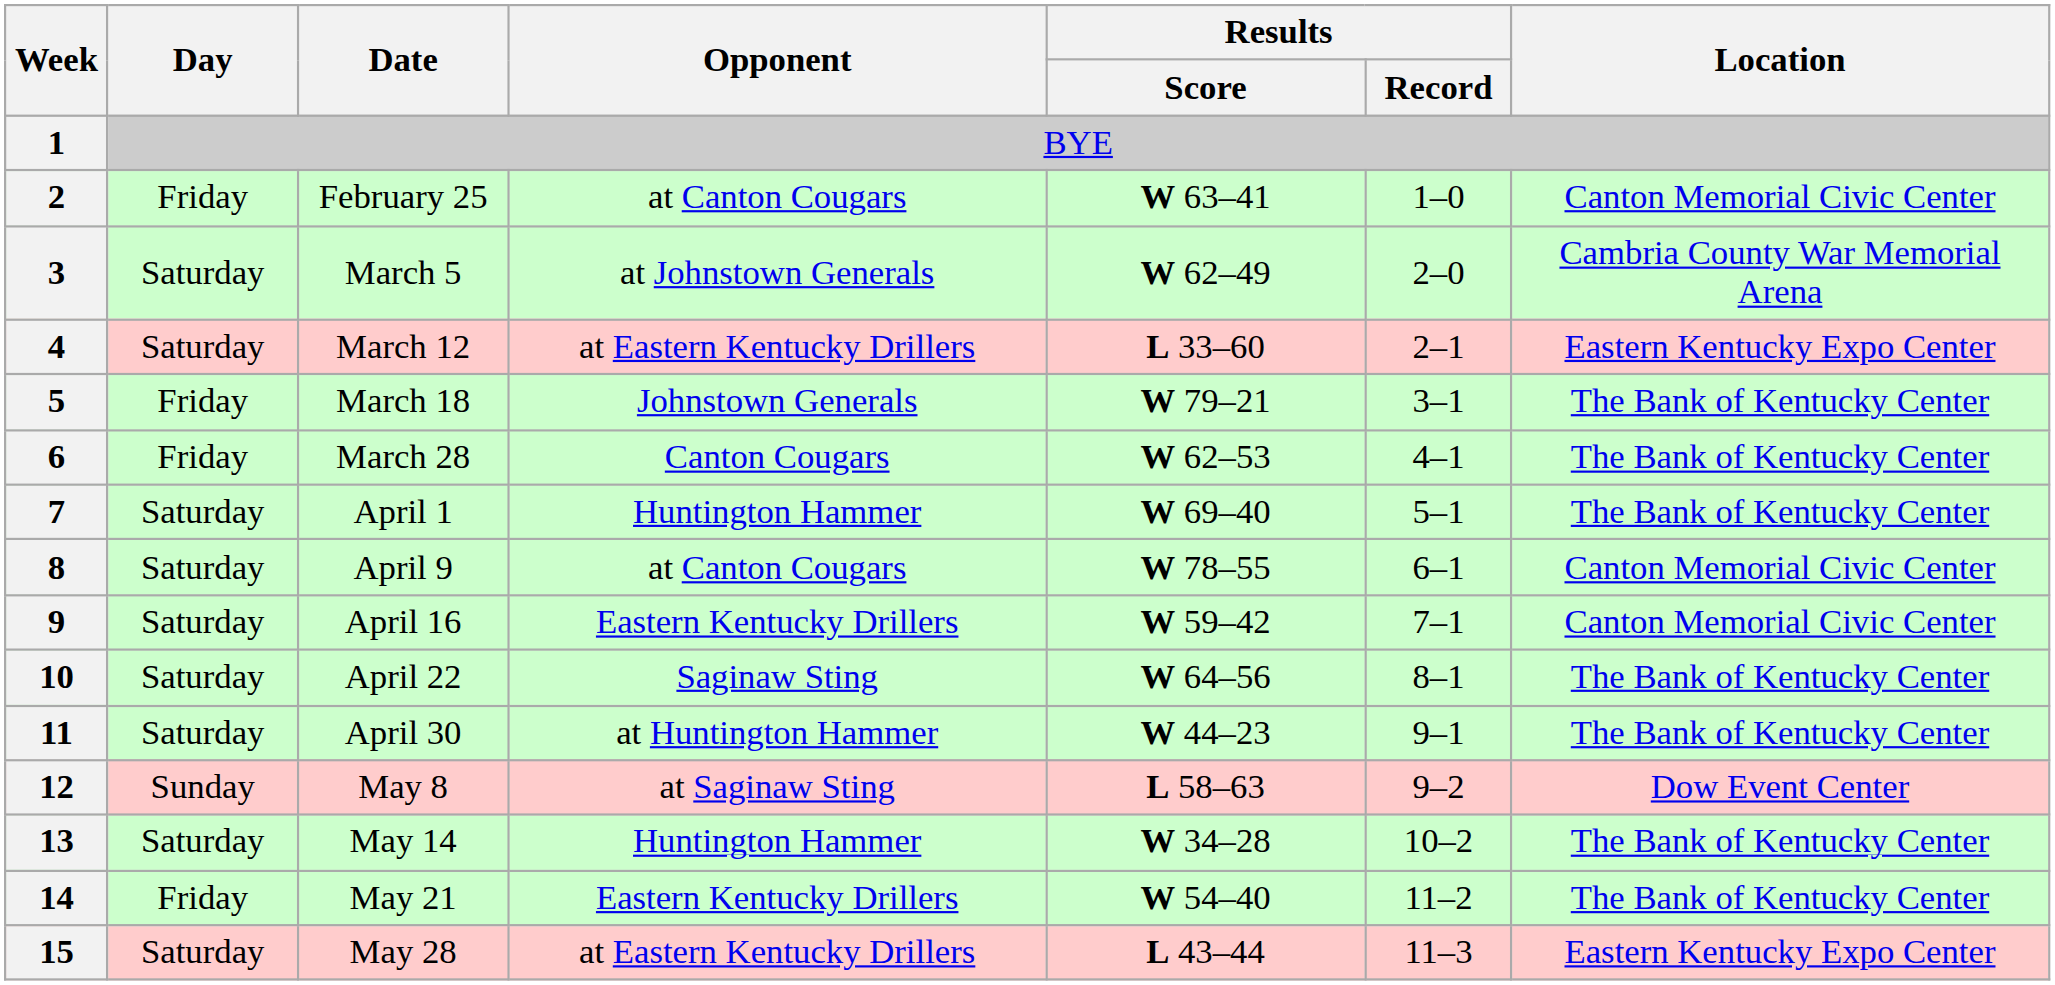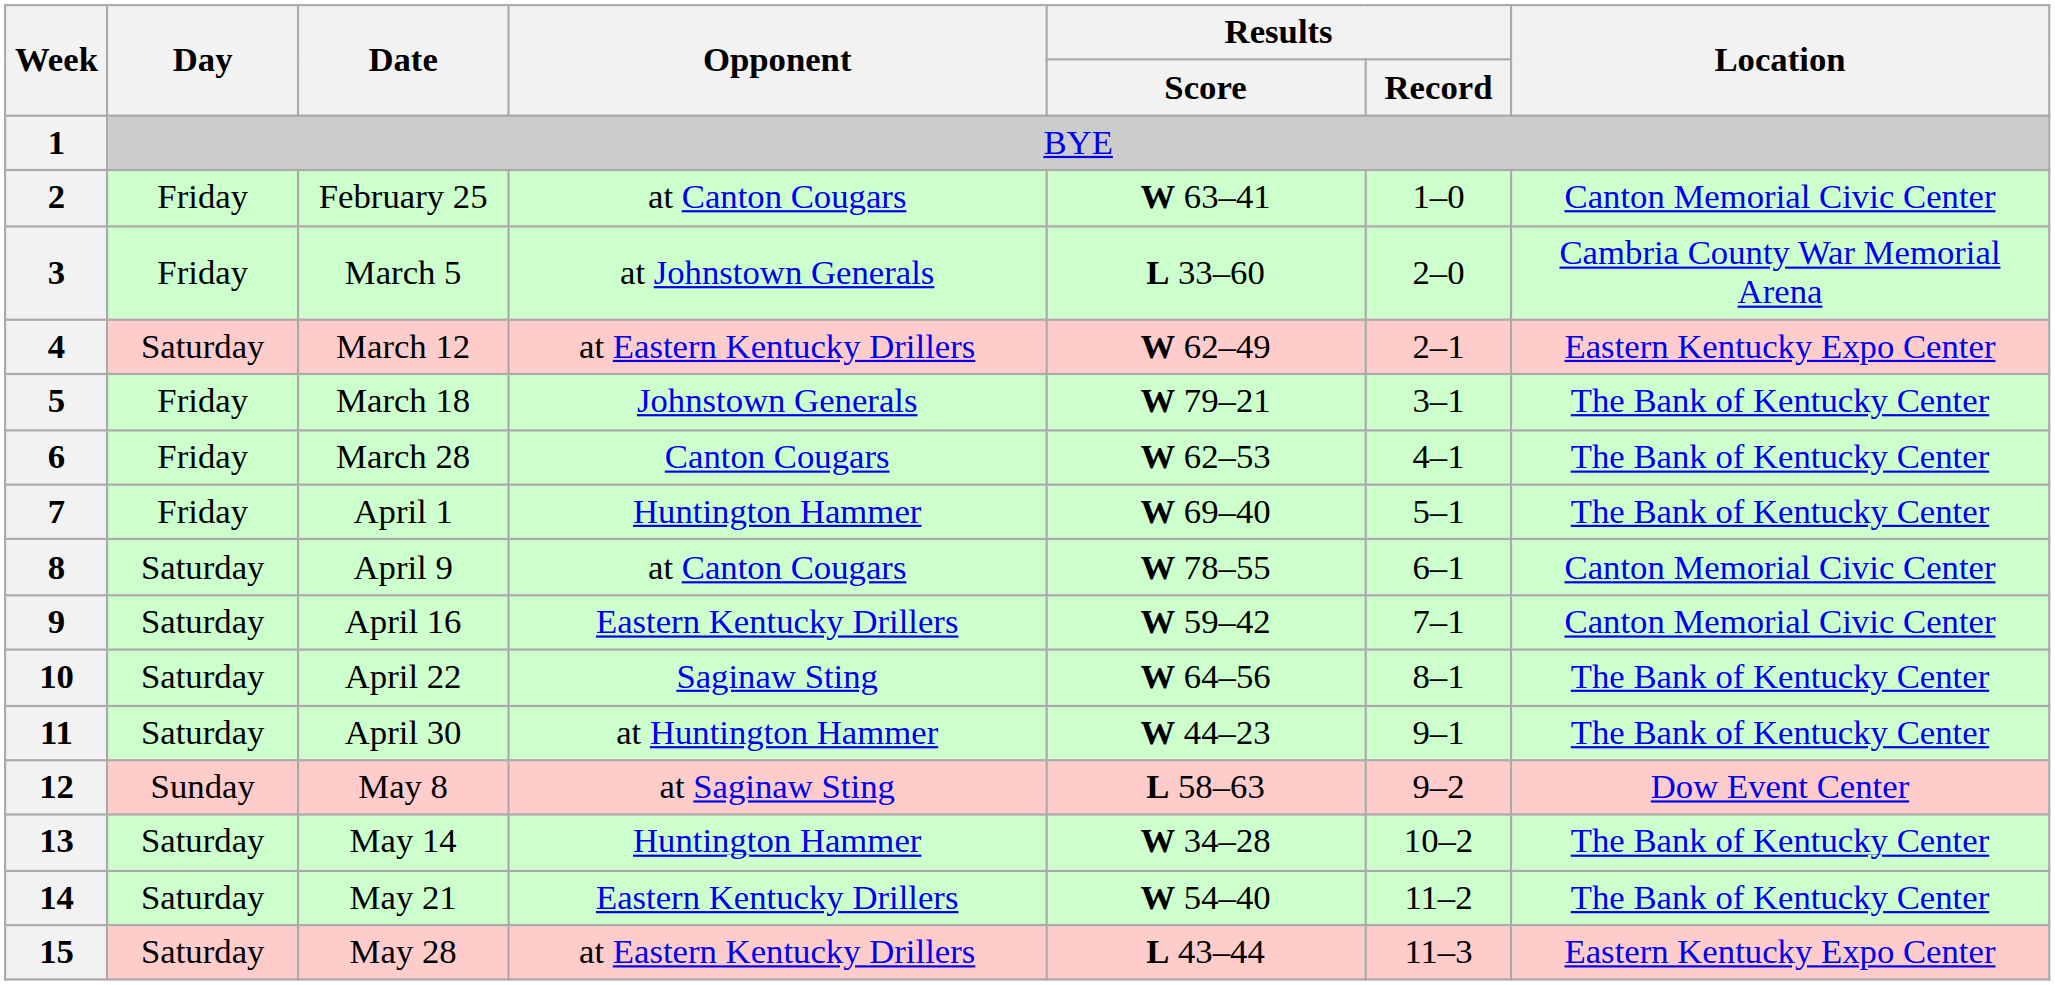 <table class="wikitable">
 <tr>
 <th rowspan="2" width="40">Week</th>
 <th rowspan="2" width="80">Day</th>
 <th rowspan="2" width="90">Date</th>
 <th rowspan="2" width="240">Opponent</th>
 <th colspan="2" width="200">Results</th>
 <th rowspan="2" width="240">Location</th>
 </tr>
 <tr>
 <th width="140">Score</th>
 <th width="60">Record</th>
 </tr>
 <tr align="center" bgcolor="#CCCCCC">
 <th>1</th>
 <td colSpan=6><a href='#'>BYE</a></td>
 </tr>
 <tr align="center" bgcolor="#CCFFCC">
 <th>2</th>
 <td>Friday</td>
 <td>February 25</td>
 <td>at <a href='#'>Canton Cougars</a></td>
 <td><strong>W</strong> 63–41</td>
 <td>1–0</td>
 <td><a href='#'>Canton Memorial Civic Center</a></td>
 </tr>
 <tr align="center" bgcolor="#CCFFCC">
 <th>3</th>
-<td>Saturday</td>
+<td>Friday</td>
 <td>March 5</td>
 <td>at <a href='#'>Johnstown Generals</a></td>
-<td><strong>W</strong> 62–49</td>
+<td><strong>L</strong> 33–60</td>
 <td>2–0</td>
 <td><a href='#'>Cambria County War Memorial Arena</a></td>
 </tr>
 <tr align="center" bgcolor="#FFCCCC">
 <th>4</th>
 <td>Saturday</td>
 <td>March 12</td>
 <td>at <a href='#'>Eastern Kentucky Drillers</a></td>
-<td><strong>L</strong> 33–60</td>
+<td><strong>W</strong> 62–49</td>
 <td>2–1</td>
 <td><a href='#'>Eastern Kentucky Expo Center</a></td>
 </tr>
 <tr align="center" bgcolor="#CCFFCC">
 <th>5</th>
 <td>Friday</td>
 <td>March 18</td>
 <td><a href='#'>Johnstown Generals</a></td>
 <td><strong>W</strong> 79–21</td>
 <td>3–1</td>
 <td><a href='#'>The Bank of Kentucky Center</a></td>
 </tr>
 <tr align="center" bgcolor="#CCFFCC">
 <th>6</th>
 <td>Friday</td>
 <td>March 28</td>
 <td><a href='#'>Canton Cougars</a></td>
 <td><strong>W</strong> 62–53</td>
 <td>4–1</td>
 <td><a href='#'>The Bank of Kentucky Center</a></td>
 </tr>
 <tr align="center" bgcolor="#CCFFCC">
 <th>7</th>
-<td>Saturday</td>
+<td>Friday</td>
 <td>April 1</td>
 <td><a href='#'>Huntington Hammer</a></td>
 <td><strong>W</strong> 69–40</td>
 <td>5–1</td>
 <td><a href='#'>The Bank of Kentucky Center</a></td>
 </tr>
 <tr align="center" bgcolor="#CCFFCC">
 <th>8</th>
 <td>Saturday</td>
 <td>April 9</td>
 <td>at <a href='#'>Canton Cougars</a></td>
 <td><strong>W</strong> 78–55</td>
 <td>6–1</td>
 <td><a href='#'>Canton Memorial Civic Center</a></td>
 </tr>
 <tr align="center" bgcolor="#CCFFCC">
 <th>9</th>
 <td>Saturday</td>
 <td>April 16</td>
 <td><a href='#'>Eastern Kentucky Drillers</a></td>
 <td><strong>W</strong> 59–42</td>
 <td>7–1</td>
 <td><a href='#'>Canton Memorial Civic Center</a></td>
 </tr>
 <tr align="center" bgcolor="#CCFFCC">
 <th>10</th>
 <td>Saturday</td>
 <td>April 22</td>
 <td><a href='#'>Saginaw Sting</a></td>
 <td><strong>W</strong> 64–56</td>
 <td>8–1</td>
 <td><a href='#'>The Bank of Kentucky Center</a></td>
 </tr>
 <tr align="center" bgcolor="#CCFFCC">
 <th>11</th>
 <td>Saturday</td>
 <td>April 30</td>
 <td>at <a href='#'>Huntington Hammer</a></td>
 <td><strong>W</strong> 44–23</td>
 <td>9–1</td>
 <td><a href='#'>The Bank of Kentucky Center</a></td>
 </tr>
 <tr align="center" bgcolor="#FFCCCC">
 <th>12</th>
 <td>Sunday</td>
 <td>May 8</td>
 <td>at <a href='#'>Saginaw Sting</a></td>
 <td><strong>L</strong> 58–63</td>
 <td>9–2</td>
 <td><a href='#'>Dow Event Center</a></td>
 </tr>
 <tr align="center" bgcolor="#CCFFCC">
 <th>13</th>
 <td>Saturday</td>
 <td>May 14</td>
 <td><a href='#'>Huntington Hammer</a></td>
 <td><strong>W</strong> 34–28</td>
 <td>10–2</td>
 <td><a href='#'>The Bank of Kentucky Center</a></td>
 </tr>
 <tr align="center" bgcolor="#CCFFCC">
 <th>14</th>
-<td>Friday</td>
+<td>Saturday</td>
 <td>May 21</td>
 <td><a href='#'>Eastern Kentucky Drillers</a></td>
 <td><strong>W</strong> 54–40</td>
 <td>11–2</td>
 <td><a href='#'>The Bank of Kentucky Center</a></td>
 </tr>
 <tr align="center" bgcolor="#FFCCCC">
 <th>15</th>
 <td>Saturday</td>
 <td>May 28</td>
 <td>at <a href='#'>Eastern Kentucky Drillers</a></td>
 <td><strong>L</strong> 43–44</td>
 <td>11–3</td>
 <td><a href='#'>Eastern Kentucky Expo Center</a></td>
 </tr>
 </table>
